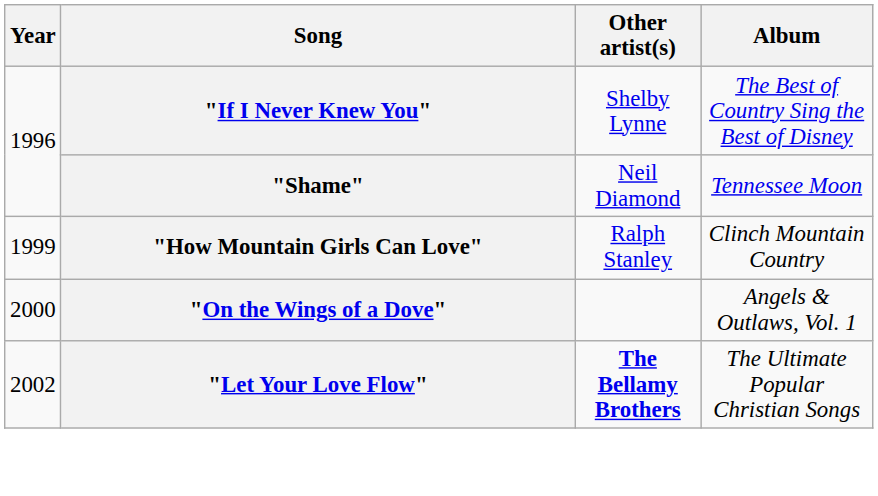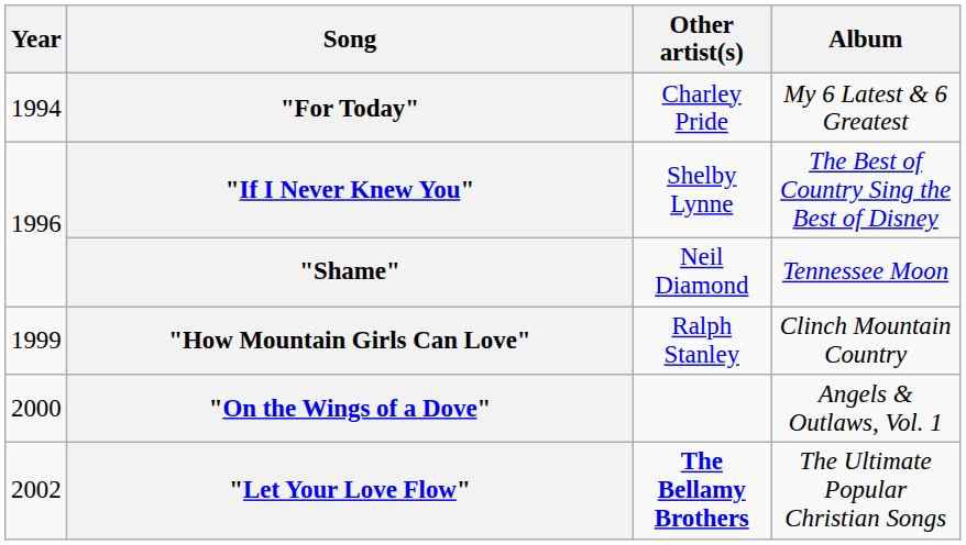 <table class="wikitable plainrowheaders" style="text-align:center;">
 <tr>
 <th>Year</th>
 <th style="width:22em;">Song</th>
 <th>Other artist(s)</th>
 <th>Album</th>
+</tr>
+<tr>
+<td>1994</td>
+<th scope="row">"For Today"</th>
+<td><a href='#'>Charley Pride</a></td>
+<td><em>My 6 Latest & 6 Greatest</em></td>
 </tr>
 <tr>
 <td rowspan="2">1996</td>
 <th scope="row">"<a href='#'>If I Never Knew You</a>"</th>
 <td><a href='#'>Shelby Lynne</a></td>
 <td><em><a href='#'>The Best of Country Sing the Best of Disney</a></em></td>
 </tr>
 <tr>
 <th scope="row">"Shame"</th>
 <td><a href='#'>Neil Diamond</a></td>
 <td><em><a href='#'>Tennessee Moon</a></em></td>
 </tr>
 <tr>
 <td>1999</td>
 <th scope="row">"How Mountain Girls Can Love"</th>
 <td><a href='#'>Ralph Stanley</a></td>
 <td><em>Clinch Mountain Country</em></td>
 </tr>
 <tr>
 <td>2000</td>
 <th scope="row">"<a href='#'>On the Wings of a Dove</a>"</th>
 <td></td>
 <td><em>Angels & Outlaws, Vol. 1</em></td>
 </tr>
 <tr>
 <td>2002</td>
 <th scope="row">"<a href='#'>Let Your Love Flow</a>"</th>
 <td><strong><a href='#'>The Bellamy Brothers</a></strong></td>
 <td><em>The Ultimate Popular Christian Songs</em></td>
 </tr>
 </table>
